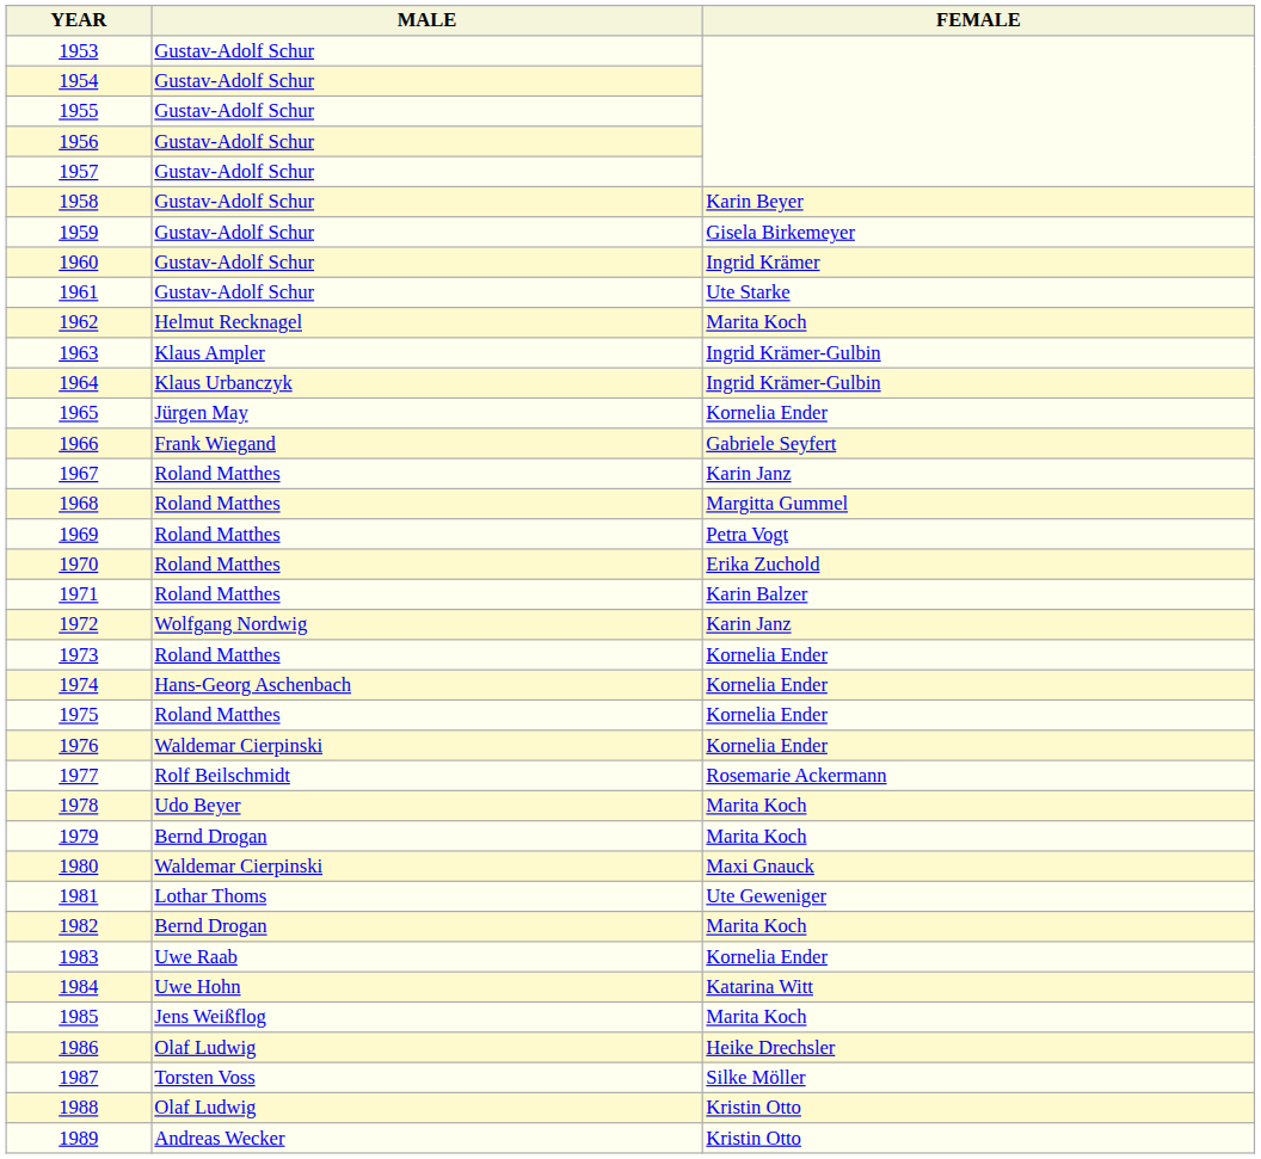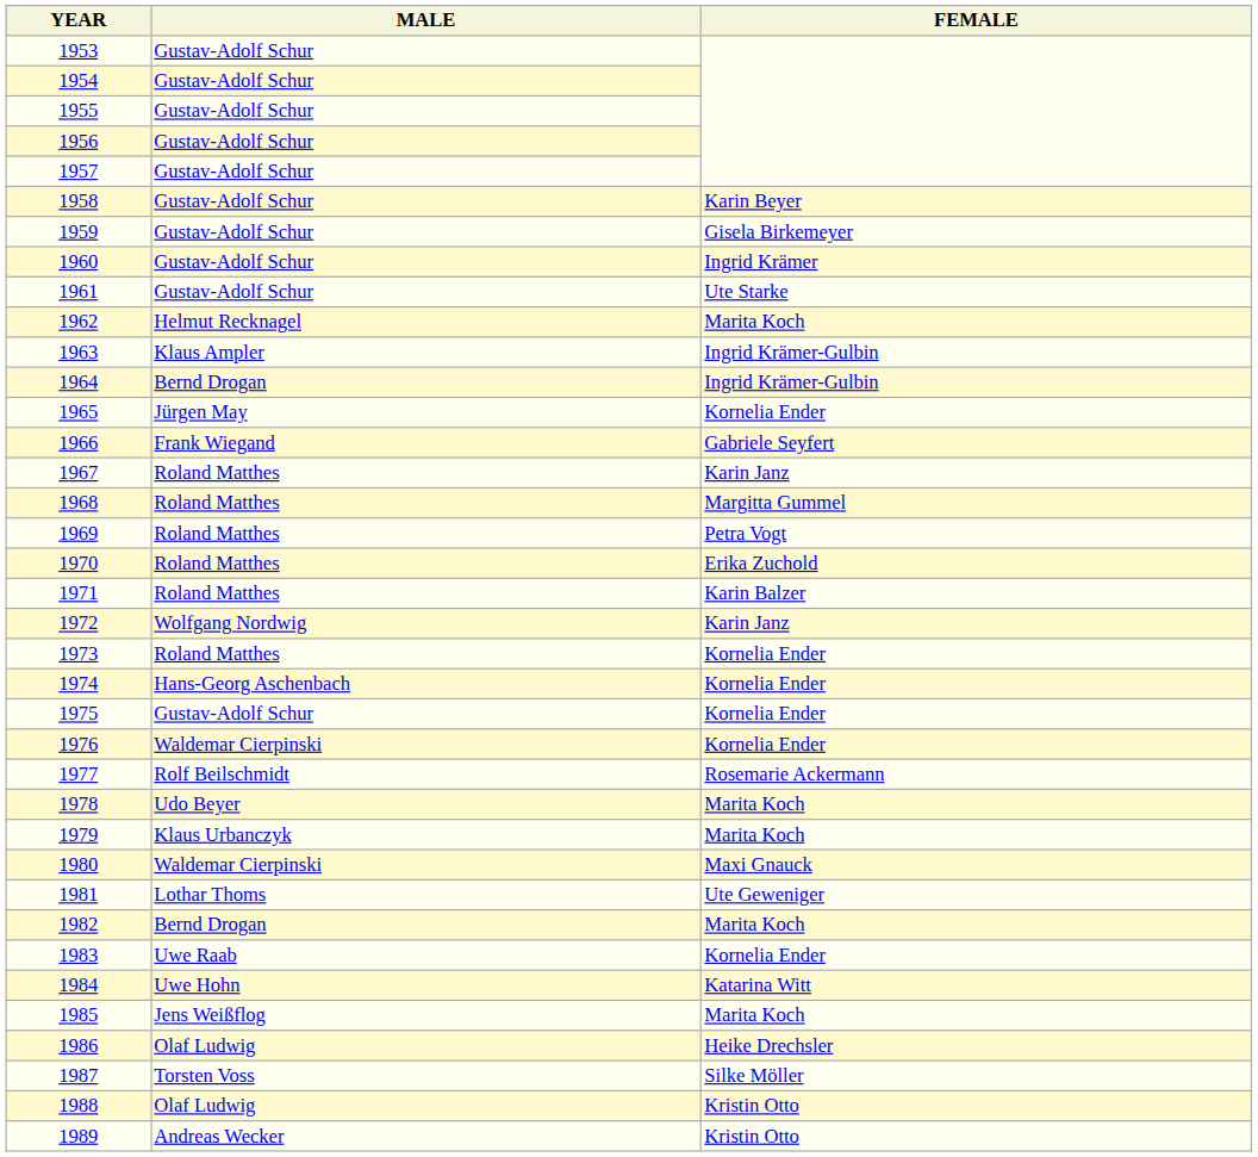 <table border=1 align=center width=72% cellpadding=2 cellspacing=2 style="background: ivory; font-size: 90%; border: 1px #aaaaaa solid; border-collapse: collapse; clear:center">
 <tr style="background:beige">
 <th style="width: 5em">YEAR</th>
 <th style="width: 20em">MALE</th>
 <th style="width: 20em">FEMALE</th>
 </tr>
 <tr>
 <td align="center"><a href='#'>1953</a></td>
 <td><a href='#'>Gustav-Adolf Schur</a></td>
 </tr>
 <tr style="background:lemonchiffon">
 <td align="center"><a href='#'>1954</a></td>
 <td><a href='#'>Gustav-Adolf Schur</a></td>
 </tr>
 <tr>
 <td align="center"><a href='#'>1955</a></td>
 <td><a href='#'>Gustav-Adolf Schur</a></td>
 </tr>
 <tr style="background:lemonchiffon">
 <td align="center"><a href='#'>1956</a></td>
 <td><a href='#'>Gustav-Adolf Schur</a></td>
 </tr>
 <tr>
 <td align="center"><a href='#'>1957</a></td>
 <td><a href='#'>Gustav-Adolf Schur</a></td>
 </tr>
 <tr style="background:lemonchiffon">
 <td align="center"><a href='#'>1958</a></td>
 <td><a href='#'>Gustav-Adolf Schur</a></td>
 <td><a href='#'>Karin Beyer</a></td>
 </tr>
 <tr>
 <td align="center"><a href='#'>1959</a></td>
 <td><a href='#'>Gustav-Adolf Schur</a></td>
 <td><a href='#'>Gisela Birkemeyer</a></td>
 </tr>
 <tr style="background:lemonchiffon">
 <td align="center"><a href='#'>1960</a></td>
 <td><a href='#'>Gustav-Adolf Schur</a></td>
 <td><a href='#'>Ingrid Krämer</a></td>
 </tr>
 <tr>
 <td align="center"><a href='#'>1961</a></td>
 <td><a href='#'>Gustav-Adolf Schur</a></td>
 <td><a href='#'>Ute Starke</a></td>
 </tr>
 <tr style="background:lemonchiffon">
 <td align="center"><a href='#'>1962</a></td>
 <td><a href='#'>Helmut Recknagel</a></td>
 <td><a href='#'>Marita Koch</a></td>
 </tr>
 <tr>
 <td align="center"><a href='#'>1963</a></td>
 <td><a href='#'>Klaus Ampler</a></td>
 <td><a href='#'>Ingrid Krämer-Gulbin</a></td>
 </tr>
 <tr style="background:lemonchiffon">
 <td align="center"><a href='#'>1964</a></td>
-<td><a href='#'>Klaus Urbanczyk</a></td>
+<td><a href='#'>Bernd Drogan</a></td>
 <td><a href='#'>Ingrid Krämer-Gulbin</a></td>
 </tr>
 <tr>
 <td align="center"><a href='#'>1965</a></td>
 <td><a href='#'>Jürgen May</a></td>
 <td><a href='#'>Kornelia Ender</a></td>
 </tr>
 <tr style="background:lemonchiffon">
 <td align="center"><a href='#'>1966</a></td>
 <td><a href='#'>Frank Wiegand</a></td>
 <td><a href='#'>Gabriele Seyfert</a></td>
 </tr>
 <tr>
 <td align="center"><a href='#'>1967</a></td>
 <td><a href='#'>Roland Matthes</a></td>
 <td><a href='#'>Karin Janz</a></td>
 </tr>
 <tr style="background:lemonchiffon">
 <td align="center"><a href='#'>1968</a></td>
 <td><a href='#'>Roland Matthes</a></td>
 <td><a href='#'>Margitta Gummel</a></td>
 </tr>
 <tr>
 <td align="center"><a href='#'>1969</a></td>
 <td><a href='#'>Roland Matthes</a></td>
 <td><a href='#'>Petra Vogt</a></td>
 </tr>
 <tr style="background:lemonchiffon">
 <td align="center"><a href='#'>1970</a></td>
 <td><a href='#'>Roland Matthes</a></td>
 <td><a href='#'>Erika Zuchold</a></td>
 </tr>
 <tr>
 <td align="center"><a href='#'>1971</a></td>
 <td><a href='#'>Roland Matthes</a></td>
 <td><a href='#'>Karin Balzer</a></td>
 </tr>
 <tr style="background:lemonchiffon">
 <td align="center"><a href='#'>1972</a></td>
 <td><a href='#'>Wolfgang Nordwig</a></td>
 <td><a href='#'>Karin Janz</a></td>
 </tr>
 <tr>
 <td align="center"><a href='#'>1973</a></td>
 <td><a href='#'>Roland Matthes</a></td>
 <td><a href='#'>Kornelia Ender</a></td>
 </tr>
 <tr style="background:lemonchiffon">
 <td align="center"><a href='#'>1974</a></td>
 <td><a href='#'>Hans-Georg Aschenbach</a></td>
 <td><a href='#'>Kornelia Ender</a></td>
 </tr>
 <tr>
 <td align="center"><a href='#'>1975</a></td>
-<td><a href='#'>Roland Matthes</a></td>
+<td><a href='#'>Gustav-Adolf Schur</a></td>
 <td><a href='#'>Kornelia Ender</a></td>
 </tr>
 <tr style="background:lemonchiffon">
 <td align="center"><a href='#'>1976</a></td>
 <td><a href='#'>Waldemar Cierpinski</a></td>
 <td><a href='#'>Kornelia Ender</a></td>
 </tr>
 <tr>
 <td align="center"><a href='#'>1977</a></td>
 <td><a href='#'>Rolf Beilschmidt</a></td>
 <td><a href='#'>Rosemarie Ackermann</a></td>
 </tr>
 <tr style="background:lemonchiffon">
 <td align="center"><a href='#'>1978</a></td>
 <td><a href='#'>Udo Beyer</a></td>
 <td><a href='#'>Marita Koch</a></td>
 </tr>
 <tr>
 <td align="center"><a href='#'>1979</a></td>
-<td><a href='#'>Bernd Drogan</a></td>
+<td><a href='#'>Klaus Urbanczyk</a></td>
 <td><a href='#'>Marita Koch</a></td>
 </tr>
 <tr style="background:lemonchiffon">
 <td align="center"><a href='#'>1980</a></td>
 <td><a href='#'>Waldemar Cierpinski</a></td>
 <td><a href='#'>Maxi Gnauck</a></td>
 </tr>
 <tr>
 <td align="center"><a href='#'>1981</a></td>
 <td><a href='#'>Lothar Thoms</a></td>
 <td><a href='#'>Ute Geweniger</a></td>
 </tr>
 <tr style="background:lemonchiffon">
 <td align="center"><a href='#'>1982</a></td>
 <td><a href='#'>Bernd Drogan</a></td>
 <td><a href='#'>Marita Koch</a></td>
 </tr>
 <tr>
 <td align="center"><a href='#'>1983</a></td>
 <td><a href='#'>Uwe Raab</a></td>
 <td><a href='#'>Kornelia Ender</a></td>
 </tr>
 <tr style="background:lemonchiffon">
 <td align="center"><a href='#'>1984</a></td>
 <td><a href='#'>Uwe Hohn</a></td>
 <td><a href='#'>Katarina Witt</a></td>
 </tr>
 <tr>
 <td align="center"><a href='#'>1985</a></td>
 <td><a href='#'>Jens Weißflog</a></td>
 <td><a href='#'>Marita Koch</a></td>
 </tr>
 <tr style="background:lemonchiffon">
 <td align="center"><a href='#'>1986</a></td>
 <td><a href='#'>Olaf Ludwig</a></td>
 <td><a href='#'>Heike Drechsler</a></td>
 </tr>
 <tr>
 <td align="center"><a href='#'>1987</a></td>
 <td><a href='#'>Torsten Voss</a></td>
 <td><a href='#'>Silke Möller</a></td>
 </tr>
 <tr style="background:lemonchiffon">
 <td align="center"><a href='#'>1988</a></td>
 <td><a href='#'>Olaf Ludwig</a></td>
 <td><a href='#'>Kristin Otto</a></td>
 </tr>
 <tr>
 <td align="center"><a href='#'>1989</a></td>
 <td><a href='#'>Andreas Wecker</a></td>
 <td><a href='#'>Kristin Otto</a></td>
 </tr>
 </table>
